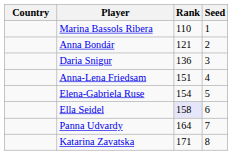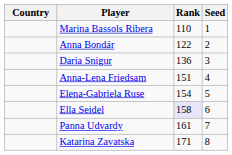 <table class="wikitable">
 <tr>
 <th width="75">Country</th>
 <th width="175">Player</th>
 <th>Rank</th>
 <th>Seed</th>
 </tr>
 <tr>
 <td></td>
 <td><a href='#'>Marina Bassols Ribera</a></td>
 <td>110</td>
 <td>1</td>
 </tr>
 <tr>
 <td></td>
 <td><a href='#'>Anna Bondár</a></td>
-<td>121</td>
+<td>122</td>
 <td>2</td>
 </tr>
 <tr>
 <td></td>
 <td><a href='#'>Daria Snigur</a></td>
 <td>136</td>
 <td>3</td>
 </tr>
 <tr>
 <td></td>
 <td><a href='#'>Anna-Lena Friedsam</a></td>
 <td>151</td>
 <td>4</td>
 </tr>
 <tr>
 <td></td>
 <td><a href='#'>Elena-Gabriela Ruse</a></td>
 <td>154</td>
 <td>5</td>
 </tr>
 <tr>
 <td></td>
 <td><a href='#'>Ella Seidel</a></td>
 <td style="background: lavender;">158</td>
 <td>6</td>
 </tr>
 <tr>
 <td></td>
 <td><a href='#'>Panna Udvardy</a></td>
-<td>164</td>
+<td>161</td>
 <td>7</td>
 </tr>
 <tr>
 <td></td>
 <td><a href='#'>Katarina Zavatska</a></td>
 <td>171</td>
 <td>8</td>
 </tr>
 </table>
